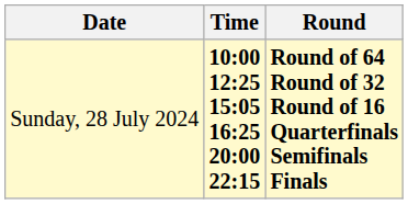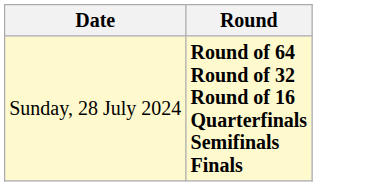 <table class="wikitable">
 <tr>
 <th>Date</th>
-<th>Time</th>
 <th>Round</th>
 </tr>
 <tr style=background:lemonchiffon>
 <td>Sunday, 28 July 2024</td>
-<td><strong>10:00</strong><br><strong>12:25</strong><br><strong>15:05</strong><br><strong>16:25</strong><br><strong>20:00</strong><br><strong>22:15</strong></td>
 <td><strong>Round of 64</strong><br><strong>Round of 32</strong><br><strong>Round of 16</strong><br><strong>Quarterfinals</strong><br><strong>Semifinals</strong><br><strong>Finals</strong></td>
 </tr>
 </table>
